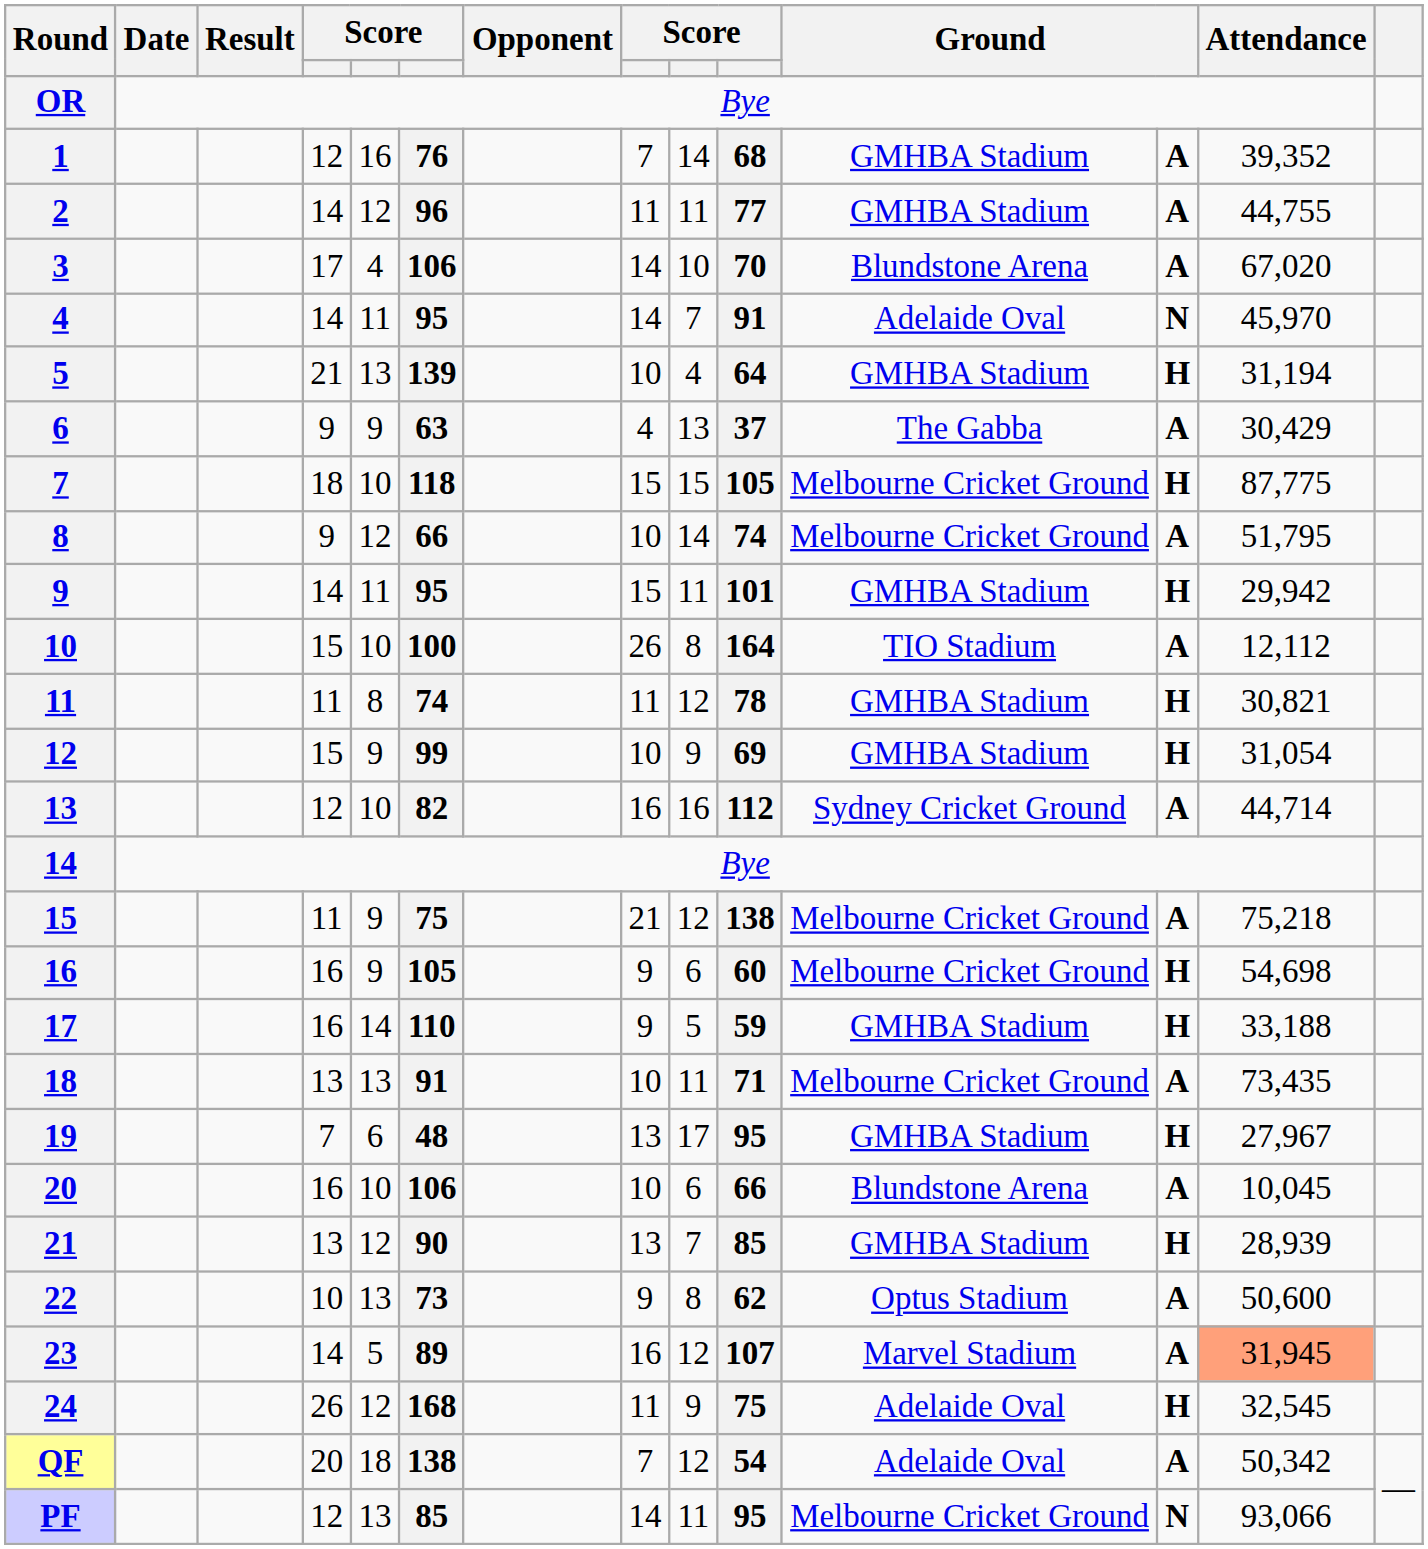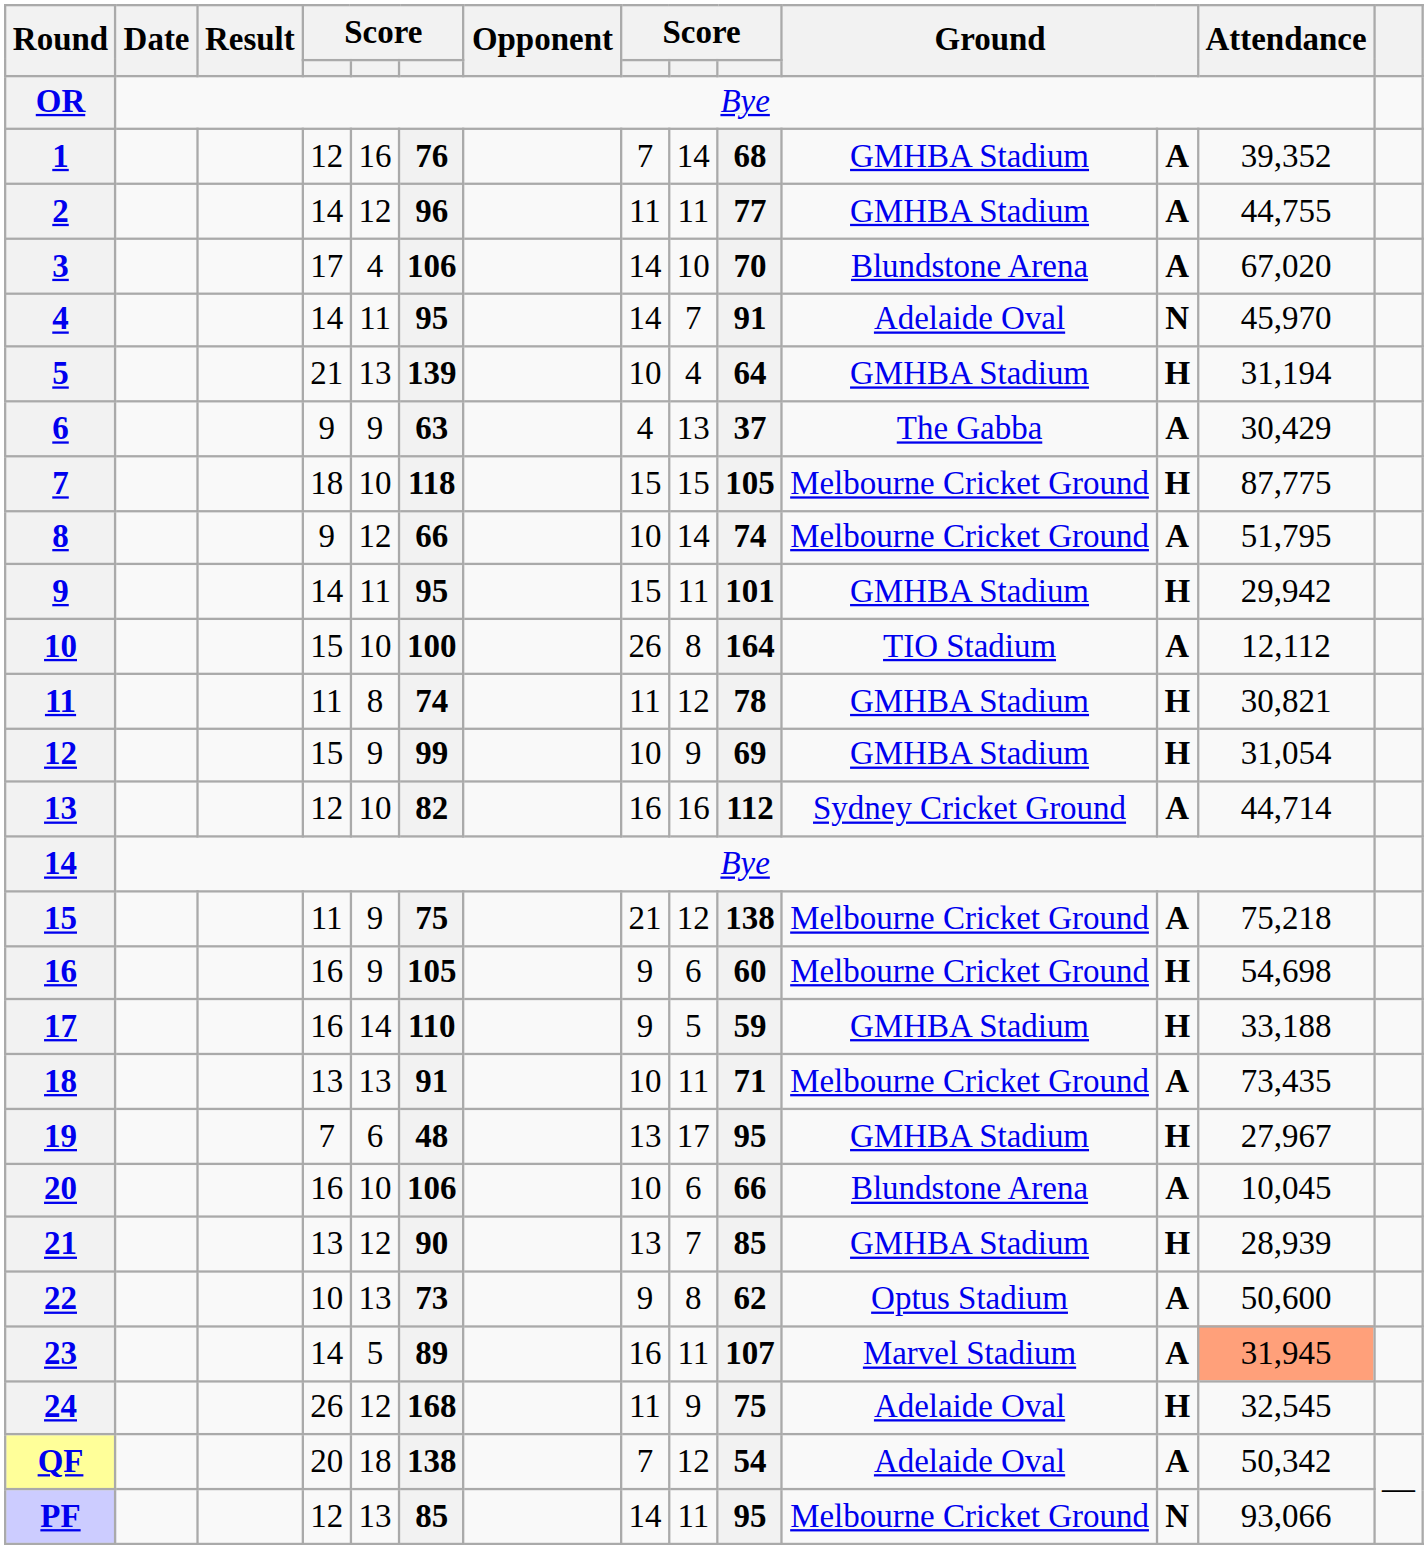 <table class="wikitable plainrowheaders sortable" style="font-size:90%; text-align:center;">
 <tr>
 <th scope="col" rowspan="2">Round</th>
 <th scope="col" rowspan="2">Date</th>
 <th scope="col" rowspan="2">Result</th>
 <th scope="col" colspan="3">Score</th>
 <th scope="col" rowspan="2">Opponent</th>
 <th scope="col" colspan="3">Score</th>
 <th scope="col" rowspan="2" colspan="2">Ground</th>
 <th scope="col" rowspan="2">Attendance</th>
 <th scope="col" rowspan="2"></th>
 </tr>
 <tr>
 <th scope="col"></th>
 <th scope="col"></th>
 <th scope="col"></th>
 <th scope="col"></th>
 <th scope="col"></th>
 <th scope="col"></th>
 </tr>
 <tr>
 <th scope="row" style="text-align:center;"><a href='#'>OR</a></th>
 <td colspan=12> <em><a href='#'>Bye</a></em></td>
 <td></td>
 </tr>
 <tr>
 <th scope="row" style="text-align:center;"><a href='#'>1</a></th>
 <td></td>
 <td></td>
 <td>12</td>
 <td>16</td>
 <th>76</th>
 <td></td>
 <td>7</td>
 <td>14</td>
 <th>68</th>
 <td><a href='#'>GMHBA Stadium</a></td>
 <td><strong>A</strong></td>
 <td>39,352</td>
 <td> </td>
 </tr>
 <tr>
 <th scope="row" style="text-align:center;"><a href='#'>2</a></th>
 <td></td>
 <td></td>
 <td>14</td>
 <td>12</td>
 <th>96</th>
 <td></td>
 <td>11</td>
 <td>11</td>
 <th>77</th>
 <td><a href='#'>GMHBA Stadium</a></td>
 <td><strong>A</strong></td>
 <td>44,755</td>
 <td> </td>
 </tr>
 <tr>
 <th scope="row" style="text-align:center;"><a href='#'>3</a></th>
 <td></td>
 <td></td>
 <td>17</td>
 <td>4</td>
 <th>106</th>
 <td></td>
 <td>14</td>
 <td>10</td>
 <th>70</th>
 <td><a href='#'>Blundstone Arena</a></td>
 <td><strong>A</strong></td>
 <td>67,020</td>
 <td> </td>
 </tr>
 <tr>
 <th scope="row" style="text-align:center;"><a href='#'>4</a></th>
 <td></td>
 <td></td>
 <td>14</td>
 <td>11</td>
 <th>95</th>
 <td></td>
 <td>14</td>
 <td>7</td>
 <th>91</th>
 <td><a href='#'>Adelaide Oval</a></td>
 <td><strong>N</strong></td>
 <td>45,970</td>
 <td> </td>
 </tr>
 <tr>
 <th scope="row" style="text-align:center;"><a href='#'>5</a></th>
 <td></td>
 <td></td>
 <td>21</td>
 <td>13</td>
 <th>139</th>
 <td></td>
 <td>10</td>
 <td>4</td>
 <th>64</th>
 <td><a href='#'>GMHBA Stadium</a></td>
 <td><strong>H</strong></td>
 <td>31,194</td>
 <td> </td>
 </tr>
 <tr>
 <th scope="row" style="text-align:center;"><a href='#'>6</a></th>
 <td></td>
 <td></td>
 <td>9</td>
 <td>9</td>
 <th>63</th>
 <td></td>
 <td>4</td>
 <td>13</td>
 <th>37</th>
 <td><a href='#'>The Gabba</a></td>
 <td><strong>A</strong></td>
 <td>30,429</td>
 <td> </td>
 </tr>
 <tr>
 <th scope="row" style="text-align:center;"><a href='#'>7</a></th>
 <td></td>
 <td></td>
 <td>18</td>
 <td>10</td>
 <th>118</th>
 <td></td>
 <td>15</td>
 <td>15</td>
 <th>105</th>
 <td><a href='#'>Melbourne Cricket Ground</a></td>
 <td><strong>H</strong></td>
 <td>87,775</td>
 <td> </td>
 </tr>
 <tr>
 <th scope="row" style="text-align:center;"><a href='#'>8</a></th>
 <td></td>
 <td></td>
 <td>9</td>
 <td>12</td>
 <th>66</th>
 <td></td>
 <td>10</td>
 <td>14</td>
 <th>74</th>
 <td><a href='#'>Melbourne Cricket Ground</a></td>
 <td><strong>A</strong></td>
 <td>51,795</td>
 <td> </td>
 </tr>
 <tr>
 <th scope="row" style="text-align:center;"><a href='#'>9</a></th>
 <td></td>
 <td></td>
 <td>14</td>
 <td>11</td>
 <th>95</th>
 <td></td>
 <td>15</td>
 <td>11</td>
 <th>101</th>
 <td><a href='#'>GMHBA Stadium</a></td>
 <td><strong>H</strong></td>
 <td>29,942</td>
 <td> </td>
 </tr>
 <tr>
 <th scope="row" style="text-align:center;"><a href='#'>10</a></th>
 <td></td>
 <td></td>
 <td>15</td>
 <td>10</td>
 <th>100</th>
 <td></td>
 <td>26</td>
 <td>8</td>
 <th>164</th>
 <td><a href='#'>TIO Stadium</a></td>
 <td><strong>A</strong></td>
 <td>12,112</td>
 <td> </td>
 </tr>
 <tr>
 <th scope="row" style="text-align:center;"><a href='#'>11</a></th>
 <td></td>
 <td></td>
 <td>11</td>
 <td>8</td>
 <th>74</th>
 <td></td>
 <td>11</td>
 <td>12</td>
 <th>78</th>
 <td><a href='#'>GMHBA Stadium</a></td>
 <td><strong>H</strong></td>
 <td>30,821</td>
 <td> </td>
 </tr>
 <tr>
 <th scope="row" style="text-align:center;"><a href='#'>12</a></th>
 <td></td>
 <td></td>
 <td>15</td>
 <td>9</td>
 <th>99</th>
 <td></td>
 <td>10</td>
 <td>9</td>
 <th>69</th>
 <td><a href='#'>GMHBA Stadium</a></td>
 <td><strong>H</strong></td>
 <td>31,054</td>
 <td> </td>
 </tr>
 <tr>
 <th scope="row" style="text-align:center;"><a href='#'>13</a></th>
 <td></td>
 <td></td>
 <td>12</td>
 <td>10</td>
 <th>82</th>
 <td></td>
 <td>16</td>
 <td>16</td>
 <th>112</th>
 <td><a href='#'>Sydney Cricket Ground</a></td>
 <td><strong>A</strong></td>
 <td>44,714</td>
 <td> </td>
 </tr>
 <tr>
 <th scope="row" style="text-align:center;"><a href='#'>14</a></th>
 <td colspan=12> <em><a href='#'>Bye</a></em></td>
 <td> </td>
 </tr>
 <tr>
 <th scope="row" style="text-align:center;"><a href='#'>15</a></th>
 <td></td>
 <td></td>
 <td>11</td>
 <td>9</td>
 <th>75</th>
 <td></td>
 <td>21</td>
 <td>12</td>
 <th>138</th>
 <td><a href='#'>Melbourne Cricket Ground</a></td>
 <td><strong>A</strong></td>
 <td>75,218</td>
 <td> </td>
 </tr>
 <tr>
 <th scope="row" style="text-align:center;"><a href='#'>16</a></th>
 <td></td>
 <td></td>
 <td>16</td>
 <td>9</td>
 <th>105</th>
 <td></td>
 <td>9</td>
 <td>6</td>
 <th>60</th>
 <td><a href='#'>Melbourne Cricket Ground</a></td>
 <td><strong>H</strong></td>
 <td>54,698</td>
 <td> </td>
 </tr>
 <tr>
 <th scope="row" style="text-align:center;"><a href='#'>17</a></th>
 <td></td>
 <td></td>
 <td>16</td>
 <td>14</td>
 <th>110</th>
 <td></td>
 <td>9</td>
 <td>5</td>
 <th>59</th>
 <td><a href='#'>GMHBA Stadium</a></td>
 <td><strong>H</strong></td>
 <td>33,188</td>
 <td> </td>
 </tr>
 <tr>
 <th scope="row" style="text-align:center;"><a href='#'>18</a></th>
 <td></td>
 <td></td>
 <td>13</td>
 <td>13</td>
 <th>91</th>
 <td></td>
 <td>10</td>
 <td>11</td>
 <th>71</th>
 <td><a href='#'>Melbourne Cricket Ground</a></td>
 <td><strong>A</strong></td>
 <td>73,435</td>
 <td> </td>
 </tr>
 <tr>
 <th scope="row" style="text-align:center;"><a href='#'>19</a></th>
 <td></td>
 <td></td>
 <td>7</td>
 <td>6</td>
 <th>48</th>
 <td></td>
 <td>13</td>
 <td>17</td>
 <th>95</th>
 <td><a href='#'>GMHBA Stadium</a></td>
 <td><strong>H</strong></td>
 <td>27,967</td>
 <td> </td>
 </tr>
 <tr>
 <th scope="row" style="text-align:center;"><a href='#'>20</a></th>
 <td></td>
 <td></td>
 <td>16</td>
 <td>10</td>
 <th>106</th>
 <td></td>
 <td>10</td>
 <td>6</td>
 <th>66</th>
 <td><a href='#'>Blundstone Arena</a></td>
 <td><strong>A</strong></td>
 <td>10,045</td>
 <td> </td>
 </tr>
 <tr>
 <th scope="row" style="text-align:center;"><a href='#'>21</a></th>
 <td></td>
 <td></td>
 <td>13</td>
 <td>12</td>
 <th>90</th>
 <td></td>
 <td>13</td>
 <td>7</td>
 <th>85</th>
 <td><a href='#'>GMHBA Stadium</a></td>
 <td><strong>H</strong></td>
 <td>28,939</td>
 <td> </td>
 </tr>
 <tr>
 <th scope="row" style="text-align:center;"><a href='#'>22</a></th>
 <td></td>
 <td></td>
 <td>10</td>
 <td>13</td>
 <th>73</th>
 <td></td>
 <td>9</td>
 <td>8</td>
 <th>62</th>
 <td><a href='#'>Optus Stadium</a></td>
 <td><strong>A</strong></td>
 <td>50,600</td>
 <td> </td>
 </tr>
 <tr>
 <th scope="row" style="text-align:center;"><a href='#'>23</a></th>
 <td></td>
 <td></td>
 <td>14</td>
 <td>5</td>
 <th>89</th>
 <td></td>
 <td>16</td>
-<td>12</td>
+<td>11</td>
 <th>107</th>
 <td><a href='#'>Marvel Stadium</a></td>
 <td><strong>A</strong></td>
 <td style="background: lightsalmon;">31,945</td>
 <td> </td>
 </tr>
 <tr>
 <th scope="row" style="text-align:center;"><a href='#'>24</a></th>
 <td></td>
 <td></td>
 <td>26</td>
 <td>12</td>
 <th>168</th>
 <td></td>
 <td>11</td>
 <td>9</td>
 <th>75</th>
 <td><a href='#'>Adelaide Oval</a></td>
 <td><strong>H</strong></td>
 <td>32,545</td>
 <td> </td>
 </tr>
 <tr>
 <th scope="row" style="background:#ff9; text-align:center;"><a href='#'>QF</a></th>
 <td></td>
 <td></td>
 <td>20</td>
 <td>18</td>
 <th>138</th>
 <td></td>
 <td>7</td>
 <td>12</td>
 <th>54</th>
 <td><a href='#'>Adelaide Oval</a></td>
 <td><strong>A</strong></td>
 <td>50,342</td>
 <td rowspan=2>—</td>
 </tr>
 <tr>
 <th scope="row" style="background:#ccf; text-align:center;"><a href='#'>PF</a></th>
 <td></td>
 <td></td>
 <td>12</td>
 <td>13</td>
 <th>85</th>
 <td></td>
 <td>14</td>
 <td>11</td>
 <th>95</th>
 <td><a href='#'>Melbourne Cricket Ground</a></td>
 <td><strong>N</strong></td>
 <td>93,066</td>
 </tr>
 <tr>
 </tr>
 </table>
